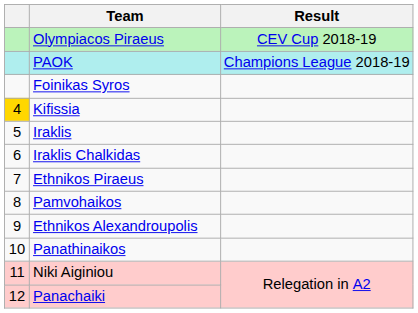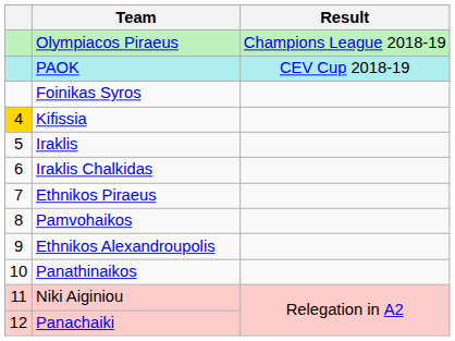 <table class="wikitable" style="text-align: center">
 <tr>
 <th width="20"></th>
 <th width="200">Team</th>
 <th>Result</th>
 </tr>
 <tr bgcolor="#BBF3BB">
 <td></td>
 <td align="left"><a href='#'>Olympiacos Piraeus</a></td>
-<td><a href='#'>CEV Cup</a> 2018-19</td>
+<td><a href='#'>Champions League</a> 2018-19</td>
 </tr>
 <tr bgcolor="afeeee">
 <td></td>
 <td align="left"><a href='#'>PAOK</a></td>
-<td><a href='#'>Champions League</a> 2018-19</td>
+<td><a href='#'>CEV Cup</a> 2018-19</td>
 </tr>
 <tr>
 <td></td>
 <td align="left"><a href='#'>Foinikas Syros</a></td>
 <td></td>
 </tr>
 <tr>
 <td style="background: gold;">4</td>
 <td align="left"><a href='#'>Kifissia</a></td>
 <td></td>
 </tr>
 <tr>
 <td>5</td>
 <td align="left"><a href='#'>Iraklis</a></td>
 <td></td>
 </tr>
 <tr>
 <td>6</td>
 <td align="left"><a href='#'>Iraklis Chalkidas</a></td>
 <td></td>
 </tr>
 <tr>
 <td>7</td>
 <td align="left"><a href='#'>Ethnikos Piraeus</a></td>
 <td></td>
 </tr>
 <tr>
 <td>8</td>
 <td align="left"><a href='#'>Pamvohaikos</a></td>
 <td></td>
 </tr>
 <tr>
 <td>9</td>
 <td align="left"><a href='#'>Ethnikos Alexandroupolis</a></td>
 <td></td>
 </tr>
 <tr>
 <td>10</td>
 <td align="left"><a href='#'>Panathinaikos</a></td>
 <td></td>
 </tr>
 <tr bgcolor="FFCCCC">
 <td>11</td>
 <td align="left">Niki Aiginiou</td>
 <td rowspan=2>Relegation in <a href='#'>Α2</a></td>
 </tr>
 <tr bgcolor="FFCCCC">
 <td>12</td>
 <td align="left"><a href='#'>Panachaiki</a></td>
 </tr>
 </table>
